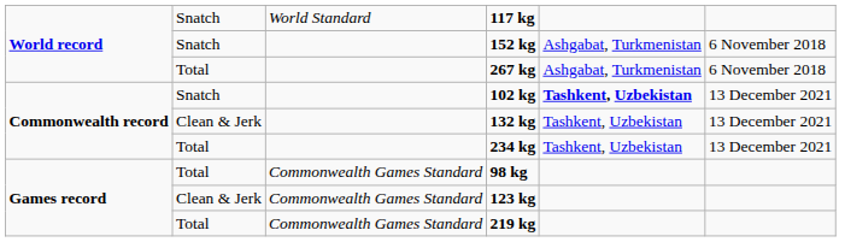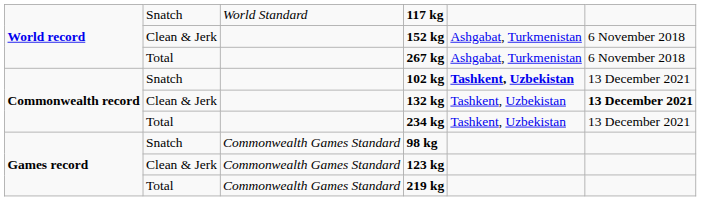 <table class="wikitable">
 <tr>
 <td rowspan=3><strong><a href='#'>World record</a></strong></td>
 <td>Snatch</td>
 <td><em>World Standard</em></td>
 <td><strong>117 kg</strong></td>
 <td></td>
 <td></td>
 </tr>
 <tr>
-<td>Snatch</td>
+<td>Clean & Jerk</td>
 <td></td>
 <td><strong>152 kg</strong></td>
 <td><a href='#'>Ashgabat</a>, <a href='#'>Turkmenistan</a></td>
 <td>6 November 2018</td>
 </tr>
 <tr>
 <td>Total</td>
 <td></td>
 <td><strong>267 kg</strong></td>
 <td><a href='#'>Ashgabat</a>, <a href='#'>Turkmenistan</a></td>
 <td>6 November 2018</td>
 </tr>
 <tr>
 <td rowspan=3><strong>Commonwealth record</strong></td>
 <td>Snatch</td>
 <td></td>
 <td><strong>102 kg</strong></td>
 <td><strong><a href='#'>Tashkent</a>, <a href='#'>Uzbekistan</a></strong></td>
 <td>13 December 2021</td>
 </tr>
 <tr>
 <td>Clean & Jerk</td>
 <td></td>
 <td><strong>132 kg</strong></td>
 <td><a href='#'>Tashkent</a>, <a href='#'>Uzbekistan</a></td>
-<td>13 December 2021</td>
+<td><strong>13 December 2021</strong></td>
 </tr>
 <tr>
 <td>Total</td>
 <td></td>
 <td><strong>234 kg</strong></td>
 <td><a href='#'>Tashkent</a>, <a href='#'>Uzbekistan</a></td>
 <td>13 December 2021</td>
 </tr>
 <tr>
 <td rowspan=3><strong>Games record</strong></td>
-<td>Total</td>
+<td>Snatch</td>
 <td><em>Commonwealth Games Standard</em></td>
 <td><strong>98 kg</strong></td>
 <td></td>
 <td></td>
 </tr>
 <tr>
 <td>Clean & Jerk</td>
 <td><em>Commonwealth Games Standard</em></td>
 <td><strong>123 kg</strong></td>
 <td></td>
 <td></td>
 </tr>
 <tr>
 <td>Total</td>
 <td><em>Commonwealth Games Standard</em></td>
 <td><strong>219 kg</strong></td>
 <td></td>
 <td></td>
 </tr>
 </table>
